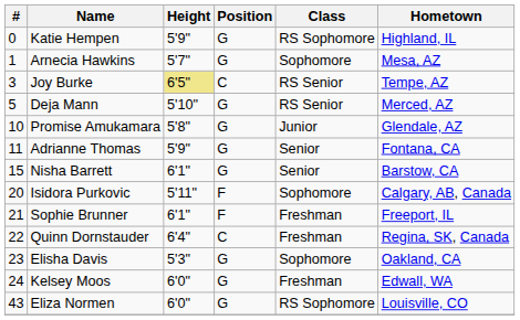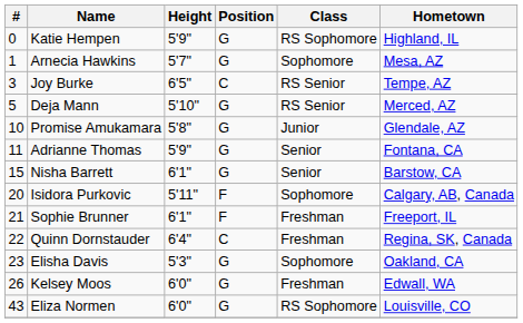 <table class="wikitable" style="font-size: 90%">
 <tr>
 <th>#</th>
 <th>Name</th>
 <th>Height</th>
 <th>Position</th>
 <th>Class</th>
 <th>Hometown</th>
 </tr>
 <tr>
 <td>0</td>
 <td>Katie Hempen</td>
 <td>5'9"</td>
 <td>G</td>
 <td>RS Sophomore</td>
 <td><a href='#'>Highland, IL</a></td>
 </tr>
 <tr>
 <td>1</td>
 <td>Arnecia Hawkins</td>
 <td>5'7"</td>
 <td>G</td>
 <td>Sophomore</td>
 <td><a href='#'>Mesa, AZ</a></td>
 </tr>
 <tr>
 <td>3</td>
 <td>Joy Burke</td>
-<td style="background: khaki;">6'5"</td>
+<td>6'5"</td>
 <td>C</td>
 <td>RS Senior</td>
 <td><a href='#'>Tempe, AZ</a></td>
 </tr>
 <tr>
 <td>5</td>
 <td>Deja Mann</td>
 <td>5'10"</td>
 <td>G</td>
 <td>RS Senior</td>
 <td><a href='#'>Merced, AZ</a></td>
 </tr>
 <tr>
 <td>10</td>
 <td>Promise Amukamara</td>
 <td>5'8"</td>
 <td>G</td>
 <td>Junior</td>
 <td><a href='#'>Glendale, AZ</a></td>
 </tr>
 <tr>
 <td>11</td>
 <td>Adrianne Thomas</td>
 <td>5'9"</td>
 <td>G</td>
 <td>Senior</td>
 <td><a href='#'>Fontana, CA</a></td>
 </tr>
 <tr>
 <td>15</td>
 <td>Nisha Barrett</td>
 <td>6'1"</td>
 <td>G</td>
 <td>Senior</td>
 <td><a href='#'>Barstow, CA</a></td>
 </tr>
 <tr>
 <td>20</td>
 <td>Isidora Purkovic</td>
 <td>5'11"</td>
 <td>F</td>
 <td>Sophomore</td>
 <td><a href='#'>Calgary, AB</a>, <a href='#'>Canada</a></td>
 </tr>
 <tr>
 <td>21</td>
 <td>Sophie Brunner</td>
 <td>6'1"</td>
 <td>F</td>
 <td>Freshman</td>
 <td><a href='#'>Freeport, IL</a></td>
 </tr>
 <tr>
 <td>22</td>
 <td>Quinn Dornstauder</td>
 <td>6'4"</td>
 <td>C</td>
 <td>Freshman</td>
 <td><a href='#'>Regina, SK</a>, <a href='#'>Canada</a></td>
 </tr>
 <tr>
 <td>23</td>
 <td>Elisha Davis</td>
 <td>5'3"</td>
 <td>G</td>
 <td>Sophomore</td>
 <td><a href='#'>Oakland, CA</a></td>
 </tr>
 <tr>
-<td>24</td>
+<td>26</td>
 <td>Kelsey Moos</td>
 <td>6'0"</td>
 <td>G</td>
 <td>Freshman</td>
 <td><a href='#'>Edwall, WA</a></td>
 </tr>
 <tr>
 <td>43</td>
 <td>Eliza Normen</td>
 <td>6'0"</td>
 <td>G</td>
 <td>RS Sophomore</td>
 <td><a href='#'>Louisville, CO</a></td>
 </tr>
 <tr>
 </tr>
 </table>
